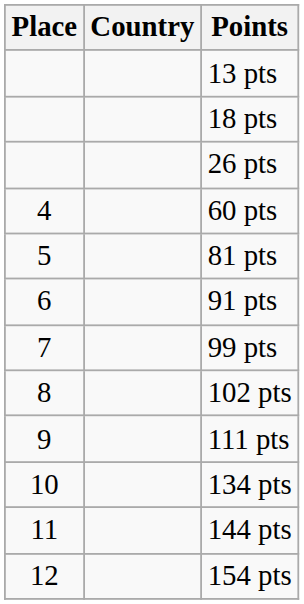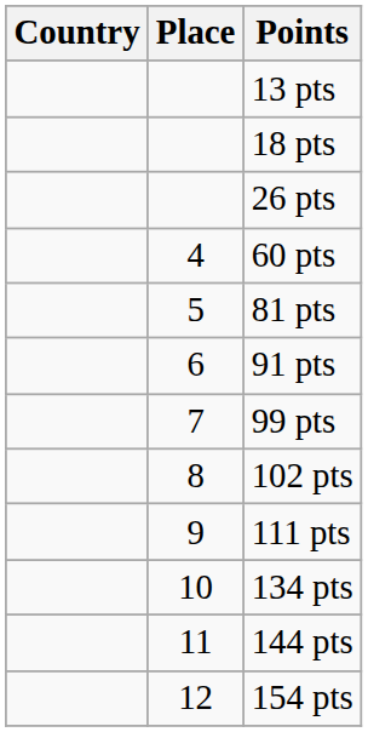 <table class=wikitable>
 <tr>
+<th>Country</th>
 <th>Place</th>
-<th>Country</th>
 <th>Points</th>
 </tr>
 <tr>
+<td></td>
 <td align=center></td>
-<td></td>
 <td>13 pts</td>
 </tr>
 <tr>
+<td></td>
 <td align=center></td>
-<td></td>
 <td>18 pts</td>
 </tr>
 <tr>
+<td></td>
 <td align=center></td>
-<td></td>
 <td>26 pts</td>
 </tr>
 <tr>
+<td></td>
 <td align=center>4</td>
-<td></td>
 <td>60 pts</td>
 </tr>
 <tr>
+<td></td>
 <td align=center>5</td>
-<td></td>
 <td>81 pts</td>
 </tr>
 <tr>
+<td></td>
 <td align=center>6</td>
-<td></td>
 <td>91 pts</td>
 </tr>
 <tr>
+<td></td>
 <td align=center>7</td>
-<td></td>
 <td>99 pts</td>
 </tr>
 <tr>
+<td></td>
 <td align=center>8</td>
-<td></td>
 <td>102 pts</td>
 </tr>
 <tr>
+<td></td>
 <td align=center>9</td>
-<td></td>
 <td>111 pts</td>
 </tr>
 <tr>
+<td></td>
 <td align=center>10</td>
-<td></td>
 <td>134 pts</td>
 </tr>
 <tr>
+<td></td>
 <td align=center>11</td>
-<td></td>
 <td>144 pts</td>
 </tr>
 <tr>
+<td></td>
 <td align=center>12</td>
-<td></td>
 <td>154 pts</td>
 </tr>
 </table>
